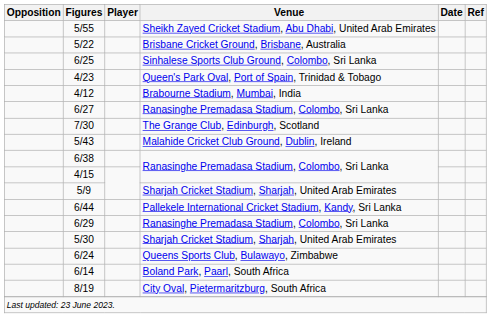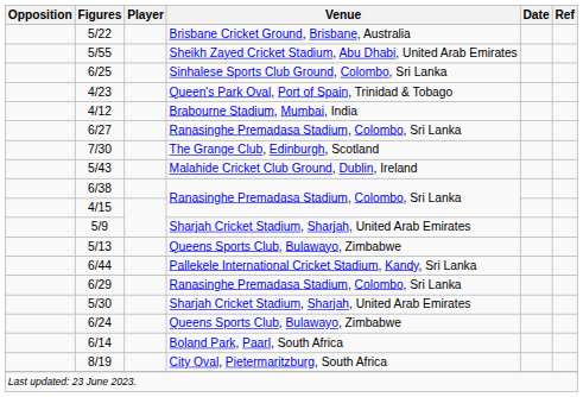 <table class="wikitable sortable">
 <tr>
 <th scope=col>Opposition</th>
 <th scope=col>Figures</th>
 <th scope=col>Player</th>
 <th scope=col>Venue</th>
 <th scope=col>Date</th>
 <th scope=col>Ref</th>
 </tr>
 <tr>
 <td></td>
-<td scope=row style=text-align:center;>5/55</td>
+<td scope=row style=text-align:center;>5/22</td>
 <td></td>
-<td><a href='#'>Sheikh Zayed Cricket Stadium</a>, <a href='#'>Abu Dhabi</a>, United Arab Emirates</td>
+<td><a href='#'>Brisbane Cricket Ground</a>, <a href='#'>Brisbane</a>, Australia</td>
 <td></td>
 <td></td>
 </tr>
 <tr>
 <td></td>
-<td scope=row style=text-align:center;>5/22</td>
+<td scope=row style=text-align:center;>5/55</td>
 <td></td>
-<td><a href='#'>Brisbane Cricket Ground</a>, <a href='#'>Brisbane</a>, Australia</td>
+<td><a href='#'>Sheikh Zayed Cricket Stadium</a>, <a href='#'>Abu Dhabi</a>, United Arab Emirates</td>
 <td></td>
 <td></td>
 </tr>
 <tr>
 <td></td>
 <td scope=row style=text-align:center;>6/25</td>
 <td></td>
 <td><a href='#'>Sinhalese Sports Club Ground</a>, <a href='#'>Colombo</a>, Sri Lanka</td>
 <td> </td>
 <td></td>
 </tr>
 <tr>
 <td></td>
 <td scope=row style=text-align:center;>4/23</td>
 <td></td>
 <td><a href='#'>Queen's Park Oval</a>, <a href='#'>Port of Spain</a>, Trinidad & Tobago</td>
 <td> </td>
 <td></td>
 </tr>
 <tr>
 <td></td>
 <td scope=row style=text-align:center;>4/12</td>
 <td></td>
 <td><a href='#'>Brabourne Stadium</a>, <a href='#'>Mumbai</a>, India</td>
 <td> </td>
 <td></td>
 </tr>
 <tr>
 <td></td>
 <td scope=row style=text-align:center;>6/27</td>
 <td></td>
 <td><a href='#'>Ranasinghe Premadasa Stadium</a>, <a href='#'>Colombo</a>, Sri Lanka</td>
 <td></td>
 <td></td>
 </tr>
 <tr>
 <td></td>
 <td scope=row style=text-align:center;>7/30</td>
 <td></td>
 <td><a href='#'>The Grange Club</a>, <a href='#'>Edinburgh</a>, Scotland</td>
 <td></td>
 <td></td>
 </tr>
 <tr>
 <td></td>
 <td scope=row style=text-align:center;>5/43</td>
 <td></td>
 <td><a href='#'>Malahide Cricket Club Ground</a>, <a href='#'>Dublin</a>, Ireland</td>
 <td></td>
 <td></td>
 </tr>
 <tr>
 <td></td>
 <td scope=row style=text-align:center;>6/38</td>
 <td></td>
 <td rowspan=2><a href='#'>Ranasinghe Premadasa Stadium</a>, <a href='#'>Colombo</a>, Sri Lanka</td>
 <td> </td>
 <td></td>
 </tr>
 <tr>
 <td></td>
 <td scope=row style=text-align:center;>4/15</td>
 <td rowspan=2></td>
 <td></td>
 <td></td>
 </tr>
 <tr>
 <td></td>
 <td scope=row style=text-align:center;>5/9</td>
 <td><a href='#'>Sharjah Cricket Stadium</a>, <a href='#'>Sharjah</a>, United Arab Emirates</td>
 <td></td>
 <td></td>
 </tr>
 <tr>
 <td></td>
+<td scope=row style=text-align:center;>5/13</td>
+<td> </td>
+<td><a href='#'>Queens Sports Club</a>, <a href='#'>Bulawayo</a>, Zimbabwe</td>
+<td></td>
+<td></td>
+</tr>
+<tr>
+<td></td>
 <td scope=row style=text-align:center;>6/44</td>
 <td></td>
 <td><a href='#'>Pallekele International Cricket Stadium</a>, <a href='#'>Kandy</a>, Sri Lanka</td>
 <td></td>
 <td></td>
 </tr>
 <tr>
 <td></td>
 <td scope=row style=text-align:center;>6/29</td>
 <td></td>
 <td><a href='#'>Ranasinghe Premadasa Stadium</a>, <a href='#'>Colombo</a>, Sri Lanka</td>
 <td></td>
 <td></td>
 </tr>
 <tr>
 <td></td>
 <td scope=row style=text-align:center;>5/30</td>
 <td></td>
 <td><a href='#'>Sharjah Cricket Stadium</a>, <a href='#'>Sharjah</a>, United Arab Emirates</td>
 <td></td>
 <td></td>
 </tr>
 <tr>
 <td></td>
 <td scope=row style=text-align:center;>6/24</td>
 <td> </td>
 <td><a href='#'>Queens Sports Club</a>, <a href='#'>Bulawayo</a>, Zimbabwe</td>
 <td></td>
 <td></td>
 </tr>
 <tr>
 <td></td>
 <td scope=row style=text-align:center;>6/14</td>
 <td></td>
 <td><a href='#'>Boland Park</a>, <a href='#'>Paarl</a>, South Africa</td>
 <td></td>
 <td></td>
 </tr>
 <tr>
 <td></td>
 <td scope=row style=text-align:center;>8/19</td>
 <td></td>
 <td><a href='#'>City Oval</a>, <a href='#'>Pietermaritzburg</a>, South Africa</td>
 <td></td>
 <td></td>
 </tr>
 <tr>
 </tr>
 <tr class=sortbottom>
 <td colspan=6><small><em>Last updated: 23 June 2023.</em></small></td>
 </tr>
 </table>
